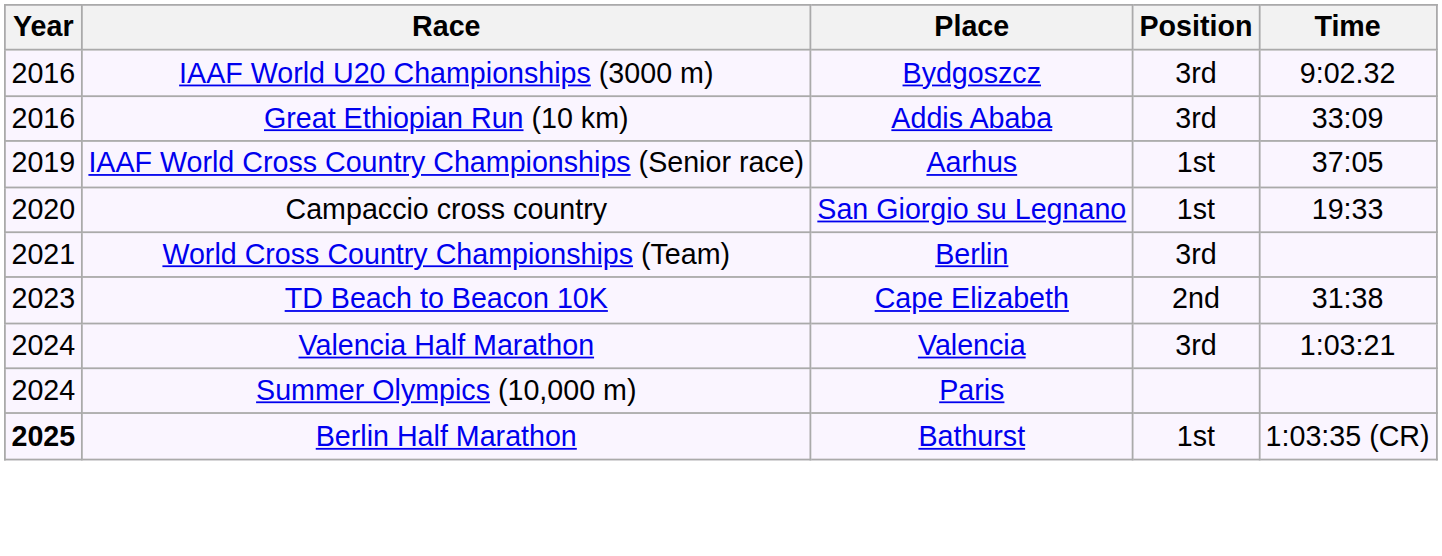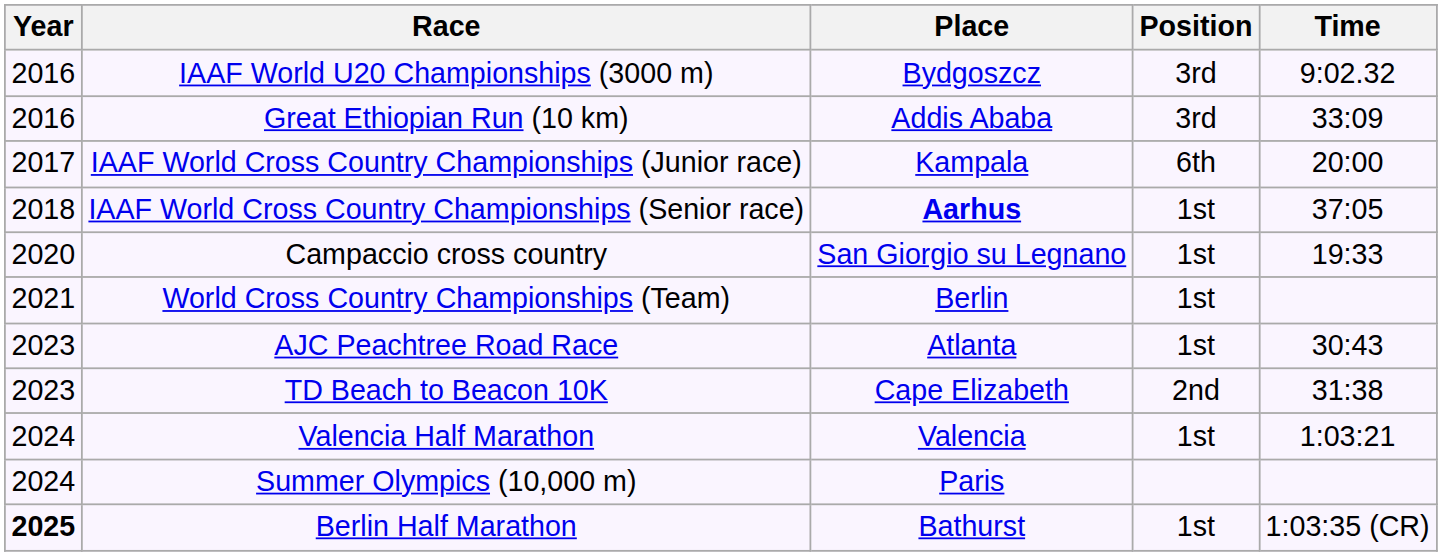 <table class="wikitable" style="text-align:center; background:#faf5ff;">
 <tr>
 <th>Year</th>
 <th>Race</th>
 <th>Place</th>
 <th>Position</th>
 <th>Time</th>
 </tr>
 <tr>
 <td>2016</td>
 <td><a href='#'>IAAF World U20 Championships</a> (3000 m)</td>
 <td><a href='#'>Bydgoszcz</a></td>
 <td>3rd</td>
 <td>9:02.32</td>
 </tr>
 <tr>
 <td>2016</td>
 <td><a href='#'>Great Ethiopian Run</a> (10 km)</td>
 <td><a href='#'>Addis Ababa</a></td>
 <td>3rd</td>
 <td>33:09</td>
 </tr>
 <tr>
-<td>2019</td>
+<td>2017</td>
+<td><a href='#'>IAAF World Cross Country Championships</a> (Junior race)</td>
+<td><a href='#'>Kampala</a></td>
+<td>6th</td>
+<td>20:00</td>
+</tr>
+<tr>
+<td>2018</td>
 <td><a href='#'>IAAF World Cross Country Championships</a> (Senior race)</td>
-<td><a href='#'>Aarhus</a></td>
+<td><strong><a href='#'>Aarhus</a></strong></td>
 <td>1st</td>
 <td>37:05</td>
 </tr>
 <tr>
 <td>2020</td>
 <td>Campaccio cross country</td>
 <td><a href='#'>San Giorgio su Legnano</a></td>
 <td>1st</td>
 <td>19:33</td>
 </tr>
 <tr>
 <td>2021</td>
 <td><a href='#'>World Cross Country Championships</a> (Team)</td>
 <td><a href='#'>Berlin</a></td>
-<td>3rd</td>
+<td>1st</td>
 <td></td>
+</tr>
+<tr>
+<td>2023</td>
+<td><a href='#'>AJC Peachtree Road Race</a></td>
+<td><a href='#'>Atlanta</a></td>
+<td>1st</td>
+<td>30:43</td>
 </tr>
 <tr>
 <td>2023</td>
 <td><a href='#'>TD Beach to Beacon 10K</a></td>
 <td><a href='#'>Cape Elizabeth</a></td>
 <td>2nd</td>
 <td>31:38</td>
 </tr>
 <tr>
 <td>2024</td>
 <td><a href='#'>Valencia Half Marathon</a></td>
 <td><a href='#'>Valencia</a></td>
-<td>3rd</td>
+<td>1st</td>
 <td>1:03:21</td>
 </tr>
 <tr>
 <td>2024</td>
 <td><a href='#'>Summer Olympics</a> (10,000 m)</td>
 <td><a href='#'>Paris</a></td>
 <td></td>
 <td></td>
 </tr>
 <tr>
 <td><strong>2025</strong></td>
 <td><a href='#'>Berlin Half Marathon</a></td>
 <td><a href='#'>Bathurst</a></td>
 <td>1st</td>
 <td>1:03:35 (CR)</td>
 </tr>
 </table>
